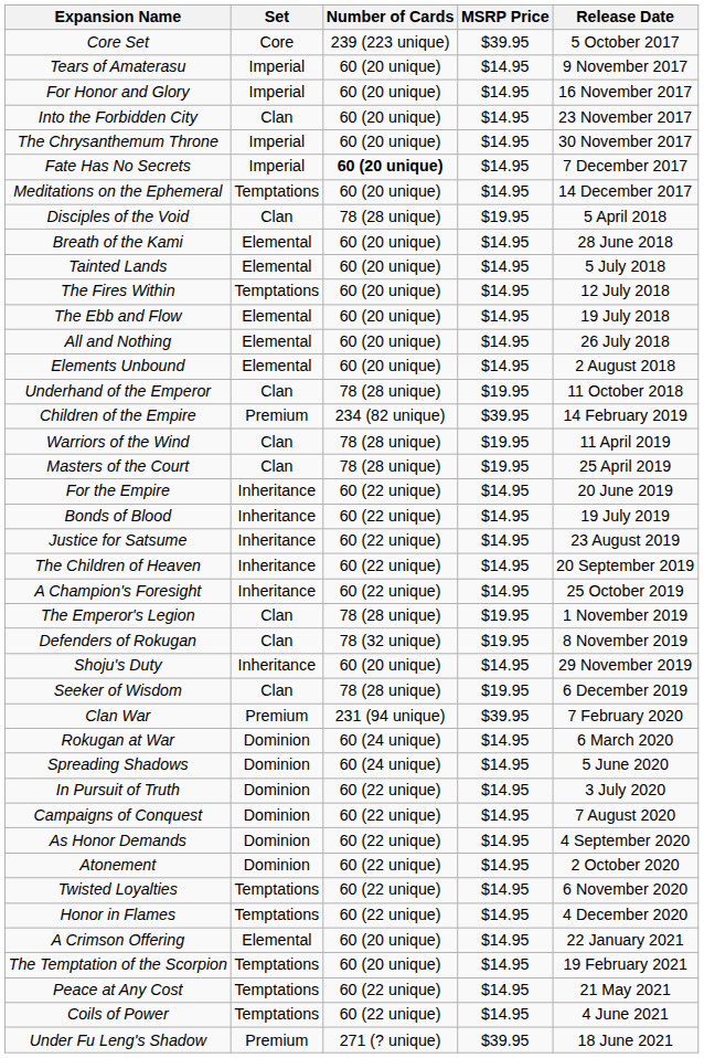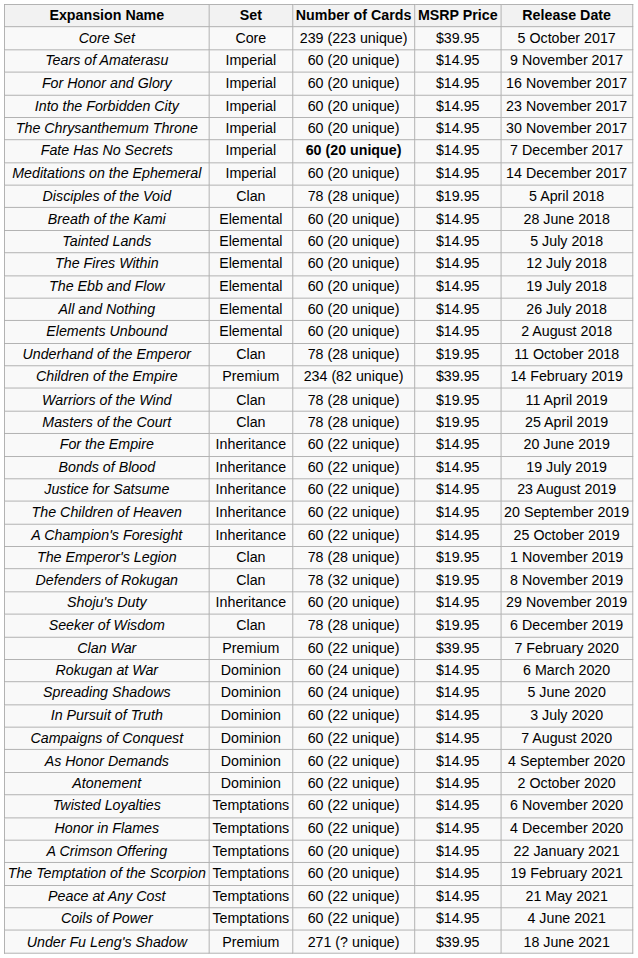 <table class="wikitable" style="text-align:center">
 <tr>
 <th>Expansion Name</th>
 <th>Set</th>
 <th>Number of Cards</th>
 <th>MSRP Price</th>
 <th>Release Date</th>
 </tr>
 <tr>
 <td><em>Core Set</em></td>
 <td>Core</td>
 <td>239 (223 unique)</td>
 <td>$39.95</td>
 <td>5 October 2017</td>
 </tr>
 <tr>
 <td><em>Tears of Amaterasu</em></td>
 <td>Imperial</td>
 <td>60 (20 unique)</td>
 <td>$14.95</td>
 <td>9 November 2017</td>
 </tr>
 <tr>
 <td><em>For Honor and Glory</em></td>
 <td>Imperial</td>
 <td>60 (20 unique)</td>
 <td>$14.95</td>
 <td>16 November 2017</td>
 </tr>
 <tr>
 <td><em>Into the Forbidden City</em></td>
-<td>Clan</td>
+<td>Imperial</td>
 <td>60 (20 unique)</td>
 <td>$14.95</td>
 <td>23 November 2017</td>
 </tr>
 <tr>
 <td><em>The Chrysanthemum Throne</em></td>
 <td>Imperial</td>
 <td>60 (20 unique)</td>
 <td>$14.95</td>
 <td>30 November 2017</td>
 </tr>
 <tr>
 <td><em>Fate Has No Secrets</em></td>
 <td>Imperial</td>
 <td><strong>60 (20 unique)</strong></td>
 <td>$14.95</td>
 <td>7 December 2017</td>
 </tr>
 <tr>
 <td><em>Meditations on the Ephemeral</em></td>
-<td>Temptations</td>
+<td>Imperial</td>
 <td>60 (20 unique)</td>
 <td>$14.95</td>
 <td>14 December 2017</td>
 </tr>
 <tr>
 <td><em>Disciples of the Void</em></td>
 <td>Clan</td>
 <td>78 (28 unique)</td>
 <td>$19.95</td>
 <td>5 April 2018</td>
 </tr>
 <tr>
 <td><em>Breath of the Kami</em></td>
 <td>Elemental</td>
 <td>60 (20 unique)</td>
 <td>$14.95</td>
 <td>28 June 2018</td>
 </tr>
 <tr>
 <td><em>Tainted Lands</em></td>
 <td>Elemental</td>
 <td>60 (20 unique)</td>
 <td>$14.95</td>
 <td>5 July 2018</td>
 </tr>
 <tr>
 <td><em>The Fires Within</em></td>
-<td>Temptations</td>
+<td>Elemental</td>
 <td>60 (20 unique)</td>
 <td>$14.95</td>
 <td>12 July 2018</td>
 </tr>
 <tr>
 <td><em>The Ebb and Flow</em></td>
 <td>Elemental</td>
 <td>60 (20 unique)</td>
 <td>$14.95</td>
 <td>19 July 2018</td>
 </tr>
 <tr>
 <td><em>All and Nothing</em></td>
 <td>Elemental</td>
 <td>60 (20 unique)</td>
 <td>$14.95</td>
 <td>26 July 2018</td>
 </tr>
 <tr>
 <td><em>Elements Unbound</em></td>
 <td>Elemental</td>
 <td>60 (20 unique)</td>
 <td>$14.95</td>
 <td>2 August 2018</td>
 </tr>
 <tr>
 <td><em>Underhand of the Emperor</em></td>
 <td>Clan</td>
 <td>78 (28 unique)</td>
 <td>$19.95</td>
 <td>11 October 2018</td>
 </tr>
 <tr>
 <td><em>Children of the Empire</em></td>
 <td>Premium</td>
 <td>234 (82 unique)</td>
 <td>$39.95</td>
 <td>14 February 2019</td>
 </tr>
 <tr>
 <td><em>Warriors of the Wind</em></td>
 <td>Clan</td>
 <td>78 (28 unique)</td>
 <td>$19.95</td>
 <td>11 April 2019</td>
 </tr>
 <tr>
 <td><em>Masters of the Court</em></td>
 <td>Clan</td>
 <td>78 (28 unique)</td>
 <td>$19.95</td>
 <td>25 April 2019</td>
 </tr>
 <tr>
 <td><em>For the Empire</em></td>
 <td>Inheritance</td>
 <td>60 (22 unique)</td>
 <td>$14.95</td>
 <td>20 June 2019</td>
 </tr>
 <tr>
 <td><em>Bonds of Blood</em></td>
 <td>Inheritance</td>
 <td>60 (22 unique)</td>
 <td>$14.95</td>
 <td>19 July 2019</td>
 </tr>
 <tr>
 <td><em>Justice for Satsume</em></td>
 <td>Inheritance</td>
 <td>60 (22 unique)</td>
 <td>$14.95</td>
 <td>23 August 2019</td>
 </tr>
 <tr>
 <td><em>The Children of Heaven</em></td>
 <td>Inheritance</td>
 <td>60 (22 unique)</td>
 <td>$14.95</td>
 <td>20 September 2019</td>
 </tr>
 <tr>
 <td><em>A Champion's Foresight</em></td>
 <td>Inheritance</td>
 <td>60 (22 unique)</td>
 <td>$14.95</td>
 <td>25 October 2019</td>
 </tr>
 <tr>
 <td><em>The Emperor's Legion</em></td>
 <td>Clan</td>
 <td>78 (28 unique)</td>
 <td>$19.95</td>
 <td>1 November 2019</td>
 </tr>
 <tr>
 <td><em>Defenders of Rokugan</em></td>
 <td>Clan</td>
 <td>78 (32 unique)</td>
 <td>$19.95</td>
 <td>8 November 2019</td>
 </tr>
 <tr>
 <td><em>Shoju's Duty</em></td>
 <td>Inheritance</td>
 <td>60 (20 unique)</td>
 <td>$14.95</td>
 <td>29 November 2019</td>
 </tr>
 <tr>
 <td><em>Seeker of Wisdom</em></td>
 <td>Clan</td>
 <td>78 (28 unique)</td>
 <td>$19.95</td>
 <td>6 December 2019</td>
 </tr>
 <tr>
 <td><em>Clan War</em></td>
 <td>Premium</td>
-<td>231 (94 unique)</td>
+<td>60 (22 unique)</td>
 <td>$39.95</td>
 <td>7 February 2020</td>
 </tr>
 <tr>
 <td><em>Rokugan at War</em></td>
 <td>Dominion</td>
 <td>60 (24 unique)</td>
 <td>$14.95</td>
 <td>6 March 2020</td>
 </tr>
 <tr>
 <td><em>Spreading Shadows</em></td>
 <td>Dominion</td>
 <td>60 (24 unique)</td>
 <td>$14.95</td>
 <td>5 June 2020</td>
 </tr>
 <tr>
 <td><em>In Pursuit of Truth</em></td>
 <td>Dominion</td>
 <td>60 (22 unique)</td>
 <td>$14.95</td>
 <td>3 July 2020</td>
 </tr>
 <tr>
 <td><em>Campaigns of Conquest</em></td>
 <td>Dominion</td>
 <td>60 (22 unique)</td>
 <td>$14.95</td>
 <td>7 August 2020</td>
 </tr>
 <tr>
 <td><em>As Honor Demands</em></td>
 <td>Dominion</td>
 <td>60 (22 unique)</td>
 <td>$14.95</td>
 <td>4 September 2020</td>
 </tr>
 <tr>
 <td><em>Atonement</em></td>
 <td>Dominion</td>
 <td>60 (22 unique)</td>
 <td>$14.95</td>
 <td>2 October 2020</td>
 </tr>
 <tr>
 <td><em>Twisted Loyalties</em></td>
 <td>Temptations</td>
 <td>60 (22 unique)</td>
 <td>$14.95</td>
 <td>6 November 2020</td>
 </tr>
 <tr>
 <td><em>Honor in Flames</em></td>
 <td>Temptations</td>
 <td>60 (22 unique)</td>
 <td>$14.95</td>
 <td>4 December 2020</td>
 </tr>
 <tr>
 <td><em>A Crimson Offering</em></td>
-<td>Elemental</td>
+<td>Temptations</td>
 <td>60 (20 unique)</td>
 <td>$14.95</td>
 <td>22 January 2021</td>
 </tr>
 <tr>
 <td><em>The Temptation of the Scorpion</em></td>
 <td>Temptations</td>
 <td>60 (20 unique)</td>
 <td>$14.95</td>
 <td>19 February 2021</td>
 </tr>
 <tr>
 <td><em>Peace at Any Cost</em></td>
 <td>Temptations</td>
 <td>60 (22 unique)</td>
 <td>$14.95</td>
 <td>21 May 2021</td>
 </tr>
 <tr>
 <td><em>Coils of Power</em></td>
 <td>Temptations</td>
 <td>60 (22 unique)</td>
 <td>$14.95</td>
 <td>4 June 2021</td>
 </tr>
 <tr>
 <td><em>Under Fu Leng's Shadow</em></td>
 <td>Premium</td>
 <td>271 (? unique)</td>
 <td>$39.95</td>
 <td>18 June 2021</td>
 </tr>
 </table>
